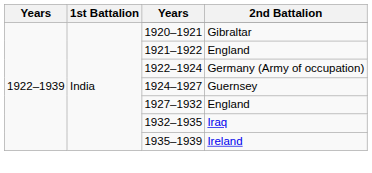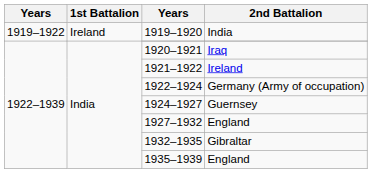 <table class="wikitable">
 <tr>
 <th>Years</th>
 <th>1st Battalion</th>
 <th>Years</th>
 <th>2nd Battalion</th>
 </tr>
 <tr>
+<td>1919–1922</td>
+<td>Ireland</td>
+<td>1919–1920</td>
+<td>India</td>
+</tr>
+<tr>
 <td rowspan="8">1922–1939</td>
 <td rowspan="8">India</td>
 </tr>
 <tr>
 <td>1920–1921</td>
-<td>Gibraltar</td>
+<td><a href='#'>Iraq</a></td>
 </tr>
 <tr>
 <td>1921–1922</td>
-<td>England</td>
+<td><a href='#'>Ireland</a></td>
 </tr>
 <tr>
 <td>1922–1924</td>
 <td>Germany (Army of occupation)</td>
 </tr>
 <tr>
 <td>1924–1927</td>
 <td>Guernsey</td>
 </tr>
 <tr>
 <td>1927–1932</td>
 <td>England</td>
 </tr>
 <tr>
 <td>1932–1935</td>
-<td><a href='#'>Iraq</a></td>
+<td>Gibraltar</td>
 </tr>
 <tr>
 <td>1935–1939</td>
-<td><a href='#'>Ireland</a></td>
+<td>England</td>
 </tr>
 </table>
